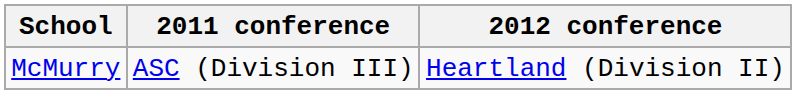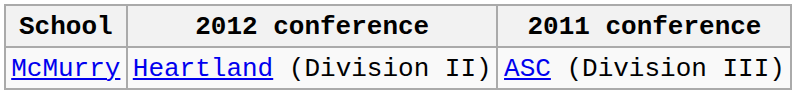 <table class="wikitable sortable">
 <tr>
 <th>School</th>
+<th>2012 conference</th>
 <th>2011 conference</th>
-<th>2012 conference</th>
 </tr>
 <tr style="text-align:center;">
 <td><a href='#'>McMurry</a></td>
+<td><a href='#'>Heartland</a> (Division II)</td>
 <td><a href='#'>ASC</a> (Division III)</td>
-<td><a href='#'>Heartland</a> (Division II)</td>
 </tr>
 </table>
